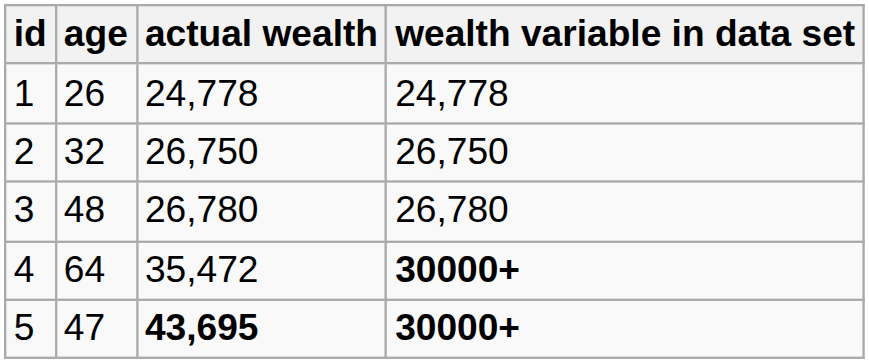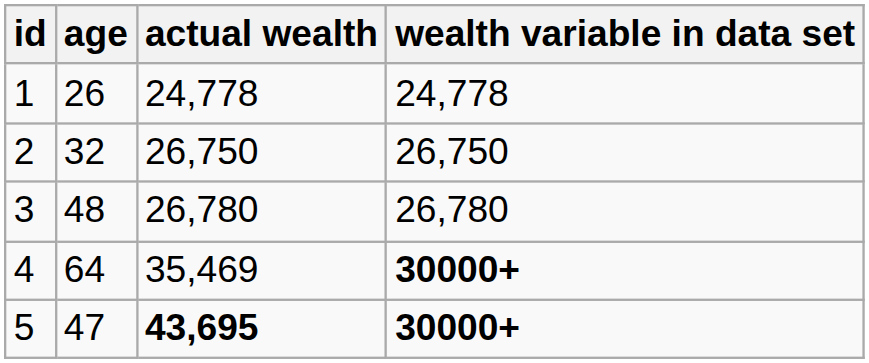 <table class="wikitable">
 <tr>
 <th>id</th>
 <th>age</th>
 <th>actual wealth</th>
 <th>wealth variable in data set</th>
 </tr>
 <tr>
 <td>1</td>
 <td>26</td>
 <td>24,778</td>
 <td>24,778</td>
 </tr>
 <tr>
 <td>2</td>
 <td>32</td>
 <td>26,750</td>
 <td>26,750</td>
 </tr>
 <tr>
 <td>3</td>
 <td>48</td>
 <td>26,780</td>
 <td>26,780</td>
 </tr>
 <tr>
 <td>4</td>
 <td>64</td>
-<td>35,472</td>
+<td>35,469</td>
 <td><strong>30000+</strong></td>
 </tr>
 <tr>
 <td>5</td>
 <td>47</td>
 <td><strong>43,695</strong></td>
 <td><strong>30000+</strong></td>
 </tr>
 </table>
